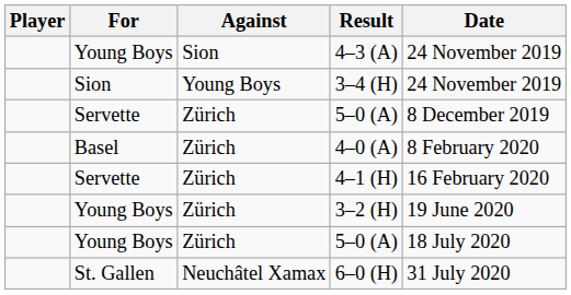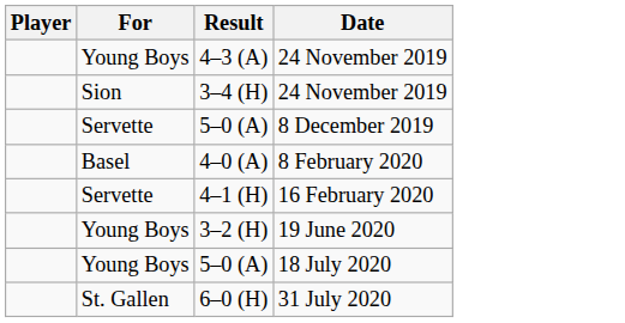 <table class="wikitable sortable">
 <tr>
 <th>Player</th>
 <th>For</th>
-<th>Against</th>
 <th style="text-align:center;">Result</th>
 <th>Date</th>
 </tr>
 <tr>
 <td> </td>
 <td>Young Boys</td>
-<td>Sion</td>
 <td>4–3 (A)</td>
 <td>24 November 2019</td>
 </tr>
 <tr>
 <td> </td>
 <td>Sion</td>
-<td>Young Boys</td>
 <td>3–4 (H)</td>
 <td>24 November 2019</td>
 </tr>
 <tr>
 <td> </td>
 <td>Servette</td>
-<td>Zürich</td>
 <td>5–0 (A)</td>
 <td>8 December 2019</td>
 </tr>
 <tr>
 <td> </td>
 <td>Basel</td>
-<td>Zürich</td>
 <td>4–0 (A)</td>
 <td>8 February 2020</td>
 </tr>
 <tr>
 <td> </td>
 <td>Servette</td>
-<td>Zürich</td>
 <td>4–1 (H)</td>
 <td>16 February 2020</td>
 </tr>
 <tr>
 <td> </td>
 <td>Young Boys</td>
-<td>Zürich</td>
 <td>3–2 (H)</td>
 <td>19 June 2020</td>
 </tr>
 <tr>
 <td> </td>
 <td>Young Boys</td>
-<td>Zürich</td>
 <td>5–0 (A)</td>
 <td>18 July 2020</td>
 </tr>
 <tr>
 <td> </td>
 <td>St. Gallen</td>
-<td>Neuchâtel Xamax</td>
 <td>6–0 (H)</td>
 <td>31 July 2020</td>
 </tr>
 </table>
